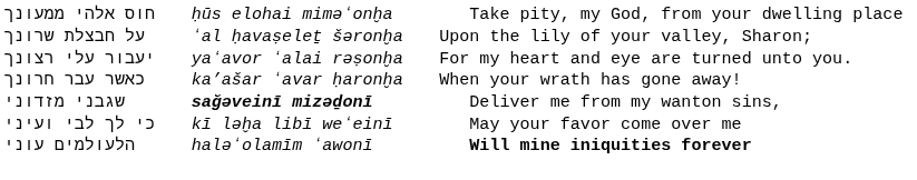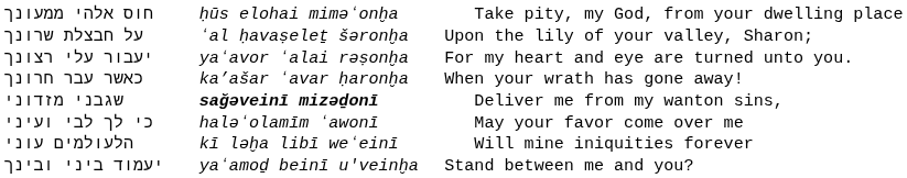 <table cellpadding="0" cellspacing="2" style="margin: 1ex 1em;">
 <tr>
 <td style="padding-right: 2em">חוס אלהי ממעונך</td>
 <td><em>ḥūs elohai mimǝʻonḫa</em></td>
 <td style="padding-right: 2em">   Take pity, my God, from your dwelling place</td>
 </tr>
 <tr>
 <td style="padding-right: 2em">על חבצלת שרונך</td>
 <td><em>ʻal ḥavaṣeleṯ šǝronḫa</em></td>
 <td style="padding-right: 2em">Upon the lily of your valley, Sharon;</td>
 </tr>
 <tr>
 <td style="padding-right: 2em">יעבור עלי רצונך</td>
 <td><em>yaʻavor ʻalai rǝṣonḫa</em></td>
 <td style="padding-right: 2em">For my heart and eye are turned unto you.</td>
 </tr>
 <tr>
 <td style="padding-right: 2em">כאשר עבר חרונך</td>
 <td style="padding-right: 2em"><em>ka’ašar ʻavar ḥaronḫa</em></td>
 <td>When your wrath has gone away!</td>
 </tr>
 <tr>
 <td style="padding-right: 2em">שגבני מזדוני</td>
 <td><strong><em>sağǝveinī mizǝḏonī</em></strong></td>
 <td style="padding-right: 2em">   Deliver me from my wanton sins,</td>
 </tr>
 <tr>
 <td style="padding-right: 2em">כי לך לבי ועיני</td>
-<td><em>kī lǝḫa libī weʻeinī</em></td>
+<td><em>halǝʻolamīm ʻawonī</em></td>
 <td style="padding-right: 2em">   May your favor come over me</td>
 </tr>
 <tr>
 <td style="padding-right: 2em">הלעולמים עוני</td>
-<td><em>halǝʻolamīm ʻawonī</em></td>
-<td style="padding-right: 2em"><strong>   Will mine iniquities forever</strong></td>
+<td><em>kī lǝḫa libī weʻeinī</em></td>
+<td style="padding-right: 2em">   Will mine iniquities forever</td>
+</tr>
+<tr>
+<td style="padding-right: 2em">יעמוד ביני ובינך</td>
+<td><em>yaʻamoḏ beinī u'veinḫa</em></td>
+<td style="padding-right: 2em">Stand between me and you?</td>
 </tr>
 </table>
